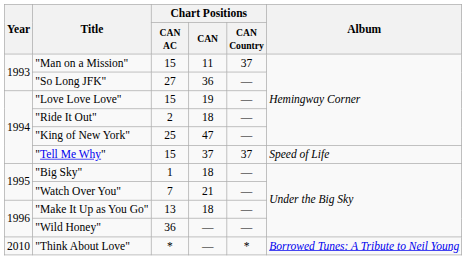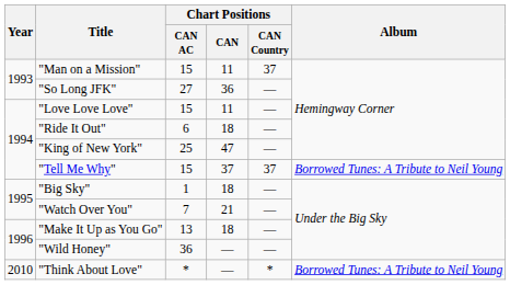 <table class="wikitable">
 <tr>
 <th rowspan="2">Year</th>
 <th rowspan="2">Title</th>
 <th colspan="3">Chart Positions</th>
 <th rowspan="2">Album</th>
 </tr>
 <tr>
 <th width="45"><small>CAN AC</small></th>
 <th width="45"><small>CAN</small></th>
 <th width="45"><small>CAN Country</small></th>
 </tr>
 <tr>
 <td rowspan="2">1993</td>
 <td>"Man on a Mission"</td>
 <td align="center">15</td>
 <td align="center">11</td>
 <td align="center">37</td>
 <td rowspan="5"><em>Hemingway Corner</em></td>
 </tr>
 <tr>
 <td>"So Long JFK"</td>
 <td align="center">27</td>
 <td align="center">36</td>
 <td align="center">—</td>
 </tr>
 <tr>
 <td rowspan="4">1994</td>
 <td>"Love Love Love"</td>
 <td align="center">15</td>
-<td align="center">19</td>
+<td align="center">11</td>
 <td align="center">—</td>
 </tr>
 <tr>
 <td>"Ride It Out"</td>
-<td align="center">2</td>
+<td align="center">6</td>
 <td align="center">18</td>
 <td align="center">—</td>
 </tr>
 <tr>
 <td>"King of New York"</td>
 <td align="center">25</td>
 <td align="center">47</td>
 <td align="center">—</td>
 </tr>
 <tr>
 <td>"<a href='#'>Tell Me Why</a>"</td>
 <td align="center">15</td>
 <td align="center">37</td>
 <td align="center">37</td>
-<td><em>Speed of Life</em></td>
+<td><em><a href='#'>Borrowed Tunes: A Tribute to Neil Young</a></em></td>
 </tr>
 <tr>
 <td rowspan="2">1995</td>
 <td>"Big Sky"</td>
 <td align="center">1</td>
 <td align="center">18</td>
 <td align="center">—</td>
 <td rowspan="4"><em>Under the Big Sky</em></td>
 </tr>
 <tr>
 <td>"Watch Over You"</td>
 <td align="center">7</td>
 <td align="center">21</td>
 <td align="center">—</td>
 </tr>
 <tr>
 <td rowspan="2">1996</td>
 <td>"Make It Up as You Go"</td>
 <td align="center">13</td>
 <td align="center">18</td>
 <td align="center">—</td>
 </tr>
 <tr>
 <td>"Wild Honey"</td>
 <td align="center">36</td>
 <td align="center">—</td>
 <td align="center">—</td>
 </tr>
 <tr>
 <td>2010</td>
 <td>"Think About Love"</td>
 <td align="center">*</td>
 <td align="center">—</td>
 <td align="center">*</td>
 <td><em><a href='#'>Borrowed Tunes: A Tribute to Neil Young</a></em></td>
 </tr>
 </table>
